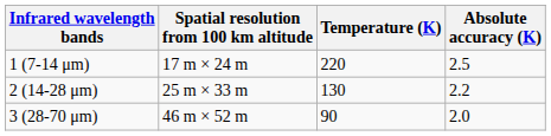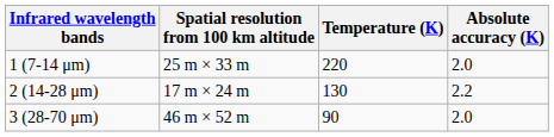 <table class="wikitable">
 <tr>
 <th><a href='#'>Infrared wavelength</a><br>bands</th>
 <th>Spatial resolution<br>from 100 km altitude</th>
 <th>Temperature (<a href='#'>K</a>)</th>
 <th>Absolute<br>accuracy (<a href='#'>K</a>)</th>
 </tr>
 <tr>
 <td>1 (7-14 μm)</td>
-<td>17 m × 24 m</td>
+<td>25 m × 33 m</td>
 <td>220</td>
-<td>2.5</td>
+<td>2.0</td>
 </tr>
 <tr>
 <td>2 (14-28 μm)</td>
-<td>25 m × 33 m</td>
+<td>17 m × 24 m</td>
 <td>130</td>
 <td>2.2</td>
 </tr>
 <tr>
 <td>3 (28-70 μm)</td>
 <td>46 m × 52 m</td>
 <td>90</td>
 <td>2.0</td>
 </tr>
 </table>
